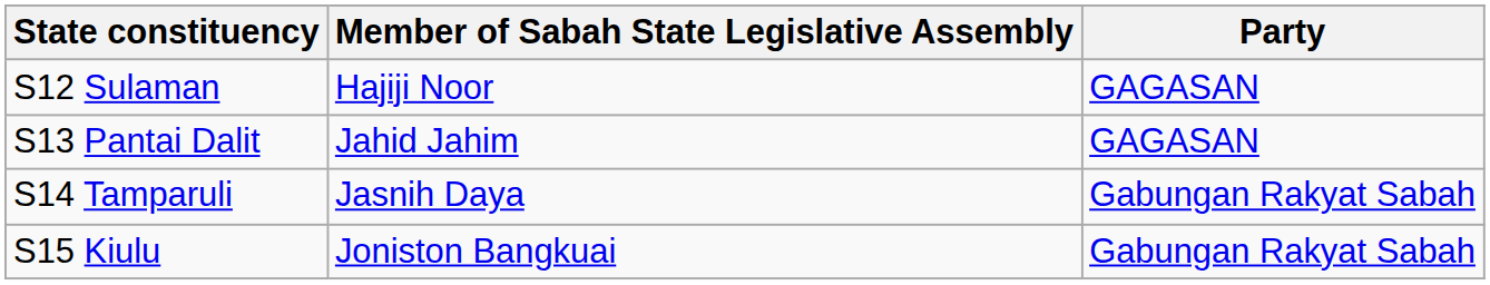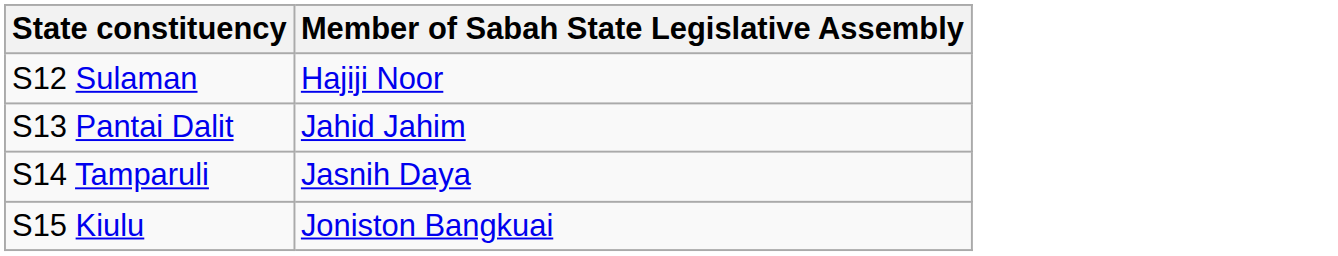 <table class="wikitable">
 <tr>
 <th>State constituency</th>
 <th>Member of Sabah State Legislative Assembly</th>
-<th>Party</th>
 </tr>
 <tr>
 <td>S12 <a href='#'>Sulaman</a></td>
 <td><a href='#'>Hajiji Noor</a></td>
-<td><a href='#'>GAGASAN</a></td>
 </tr>
 <tr>
 <td>S13 <a href='#'>Pantai Dalit</a></td>
 <td><a href='#'>Jahid Jahim</a></td>
-<td><a href='#'>GAGASAN</a></td>
 </tr>
 <tr>
 <td>S14 <a href='#'>Tamparuli</a></td>
 <td><a href='#'>Jasnih Daya</a></td>
-<td><a href='#'>Gabungan Rakyat Sabah</a></td>
 </tr>
 <tr>
 <td>S15 <a href='#'>Kiulu</a></td>
 <td><a href='#'>Joniston Bangkuai</a></td>
-<td><a href='#'>Gabungan Rakyat Sabah</a></td>
 </tr>
 </table>
